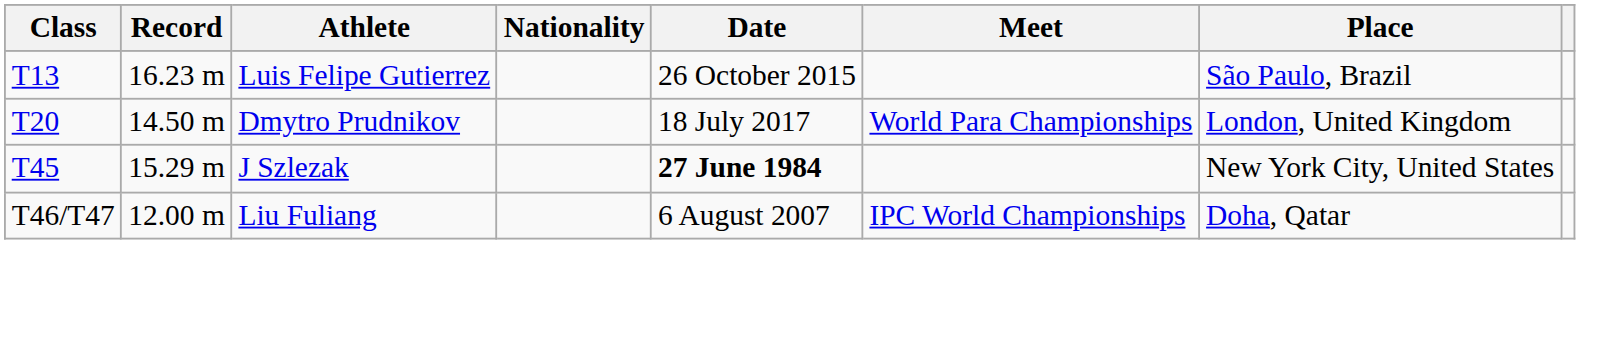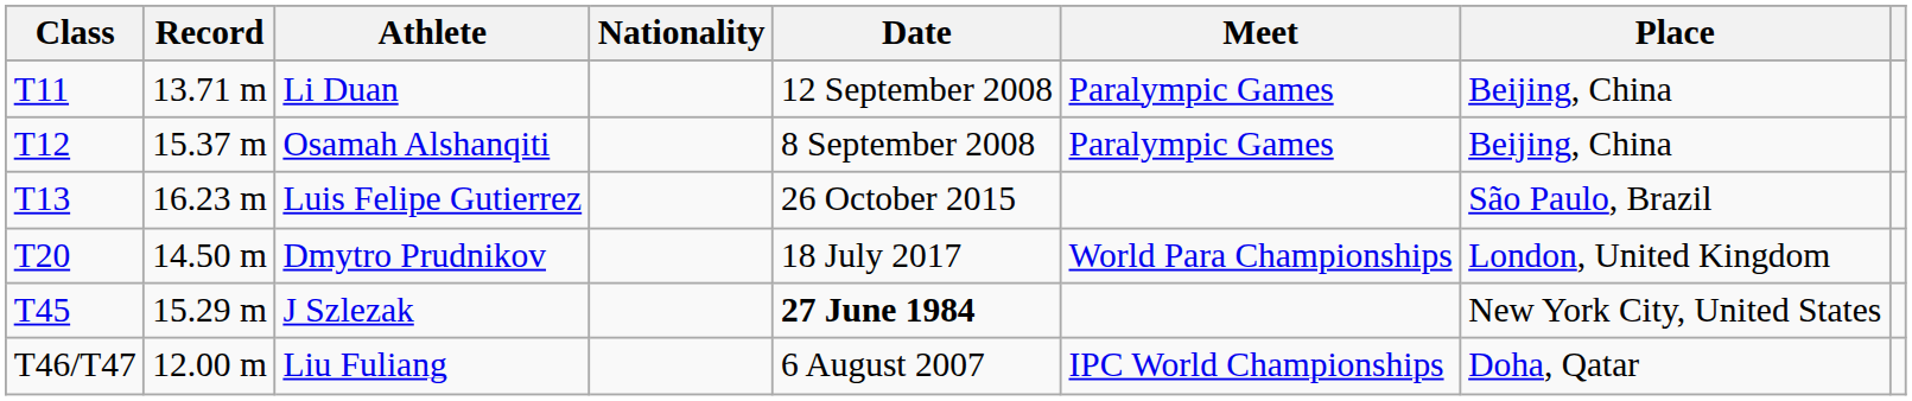 <table class="wikitable">
 <tr>
 <th>Class</th>
 <th>Record</th>
 <th>Athlete</th>
 <th>Nationality</th>
 <th>Date</th>
 <th>Meet</th>
 <th>Place</th>
 <th></th>
+</tr>
+<tr>
+<td><a href='#'>T11</a></td>
+<td>13.71 m<br></td>
+<td><a href='#'>Li Duan</a></td>
+<td></td>
+<td>12 September 2008</td>
+<td><a href='#'>Paralympic Games</a></td>
+<td><a href='#'>Beijing</a>, China</td>
+<td></td>
+</tr>
+<tr>
+<td><a href='#'>T12</a></td>
+<td>15.37 m<br></td>
+<td><a href='#'>Osamah Alshanqiti</a></td>
+<td></td>
+<td>8 September 2008</td>
+<td><a href='#'>Paralympic Games</a></td>
+<td><a href='#'>Beijing</a>, China</td>
+<td></td>
 </tr>
 <tr>
 <td><a href='#'>T13</a></td>
 <td>16.23 m<br></td>
 <td><a href='#'>Luis Felipe Gutierrez</a></td>
 <td></td>
 <td>26 October 2015</td>
 <td></td>
 <td><a href='#'>São Paulo</a>, Brazil</td>
 <td></td>
 </tr>
 <tr>
 <td><a href='#'>T20</a></td>
 <td>14.50 m<br></td>
 <td><a href='#'>Dmytro Prudnikov</a></td>
 <td></td>
 <td>18 July 2017</td>
 <td><a href='#'>World Para Championships</a></td>
 <td><a href='#'>London</a>, United Kingdom</td>
 <td></td>
 </tr>
 <tr>
 <td><a href='#'>T45</a></td>
 <td>15.29 m<br></td>
 <td><a href='#'>J Szlezak</a></td>
 <td></td>
 <td><strong>27 June 1984</strong></td>
 <td></td>
 <td>New York City, United States</td>
 <td></td>
 </tr>
 <tr>
 <td>T46/T47</td>
 <td>12.00 m<br></td>
 <td><a href='#'>Liu Fuliang</a></td>
 <td></td>
 <td>6 August 2007</td>
 <td><a href='#'>IPC World Championships</a></td>
 <td><a href='#'>Doha</a>, Qatar</td>
 <td></td>
 </tr>
 </table>
